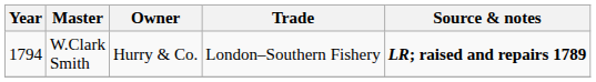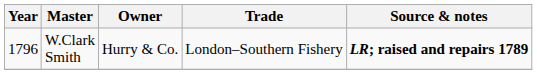 <table class=" wikitable">
 <tr>
 <th>Year</th>
 <th>Master</th>
 <th>Owner</th>
 <th>Trade</th>
 <th>Source & notes</th>
 </tr>
 <tr>
-<td>1794</td>
+<td>1796</td>
 <td>W.Clark<br>Smith</td>
 <td>Hurry & Co.</td>
 <td>London–Southern Fishery</td>
 <td><strong><em>LR</em>; raised and repairs 1789</strong></td>
 </tr>
 <tr>
 </tr>
 </table>
